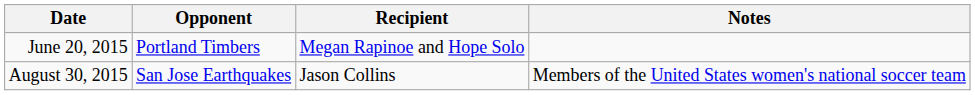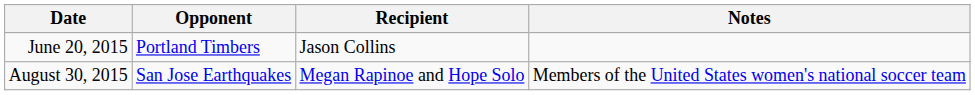 <table class="wikitable">
 <tr>
 <th>Date</th>
 <th>Opponent</th>
 <th>Recipient</th>
 <th>Notes</th>
 </tr>
 <tr>
 <td align=right>June 20, 2015</td>
 <td><a href='#'>Portland Timbers</a></td>
-<td><a href='#'>Megan Rapinoe</a> and <a href='#'>Hope Solo</a></td>
+<td>Jason Collins</td>
 <td></td>
 </tr>
 <tr>
 <td align=right>August 30, 2015</td>
 <td><a href='#'>San Jose Earthquakes</a></td>
-<td>Jason Collins</td>
+<td><a href='#'>Megan Rapinoe</a> and <a href='#'>Hope Solo</a></td>
 <td>Members of the <a href='#'>United States women's national soccer team</a></td>
 </tr>
 </table>
